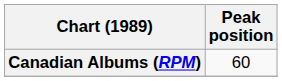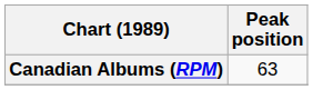 <table class="wikitable sortable plainrowheaders" style="text-align:center">
 <tr>
 <th scope="col">Chart (1989)</th>
 <th scope="col">Peak<br>position</th>
 </tr>
 <tr>
 <th scope="row">Canadian Albums (<em><a href='#'>RPM</a></em>)</th>
-<td>60</td>
+<td>63</td>
 </tr>
 <tr>
 </tr>
 <tr>
 </tr>
 </table>
